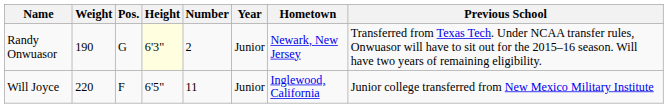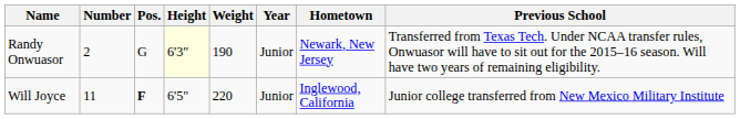 <table class="wikitable sortable">
 <tr>
 <th>Name</th>
-<th>Weight</th>
+<th>Number</th>
 <th>Pos.</th>
 <th>Height</th>
-<th>Number</th>
+<th>Weight</th>
 <th>Year</th>
 <th>Hometown</th>
 <th class="unsortable">Previous School</th>
 </tr>
 <tr>
 <td>Randy Onwuasor</td>
-<td>190</td>
+<td>2</td>
 <td>G</td>
 <td style="background: lightyellow;">6'3"</td>
-<td>2</td>
+<td>190</td>
 <td>Junior</td>
 <td><a href='#'>Newark, New Jersey</a></td>
 <td>Transferred from <a href='#'>Texas Tech</a>. Under NCAA transfer rules, Onwuasor will have to sit out for the 2015–16 season. Will have two years of remaining eligibility.</td>
 </tr>
 <tr>
 <td>Will Joyce</td>
+<td>11</td>
+<td><strong>F</strong></td>
+<td>6'5"</td>
 <td>220</td>
-<td>F</td>
-<td>6'5"</td>
-<td>11</td>
 <td>Junior</td>
 <td><a href='#'>Inglewood, California</a></td>
 <td>Junior college transferred from <a href='#'>New Mexico Military Institute</a></td>
 </tr>
 </table>
